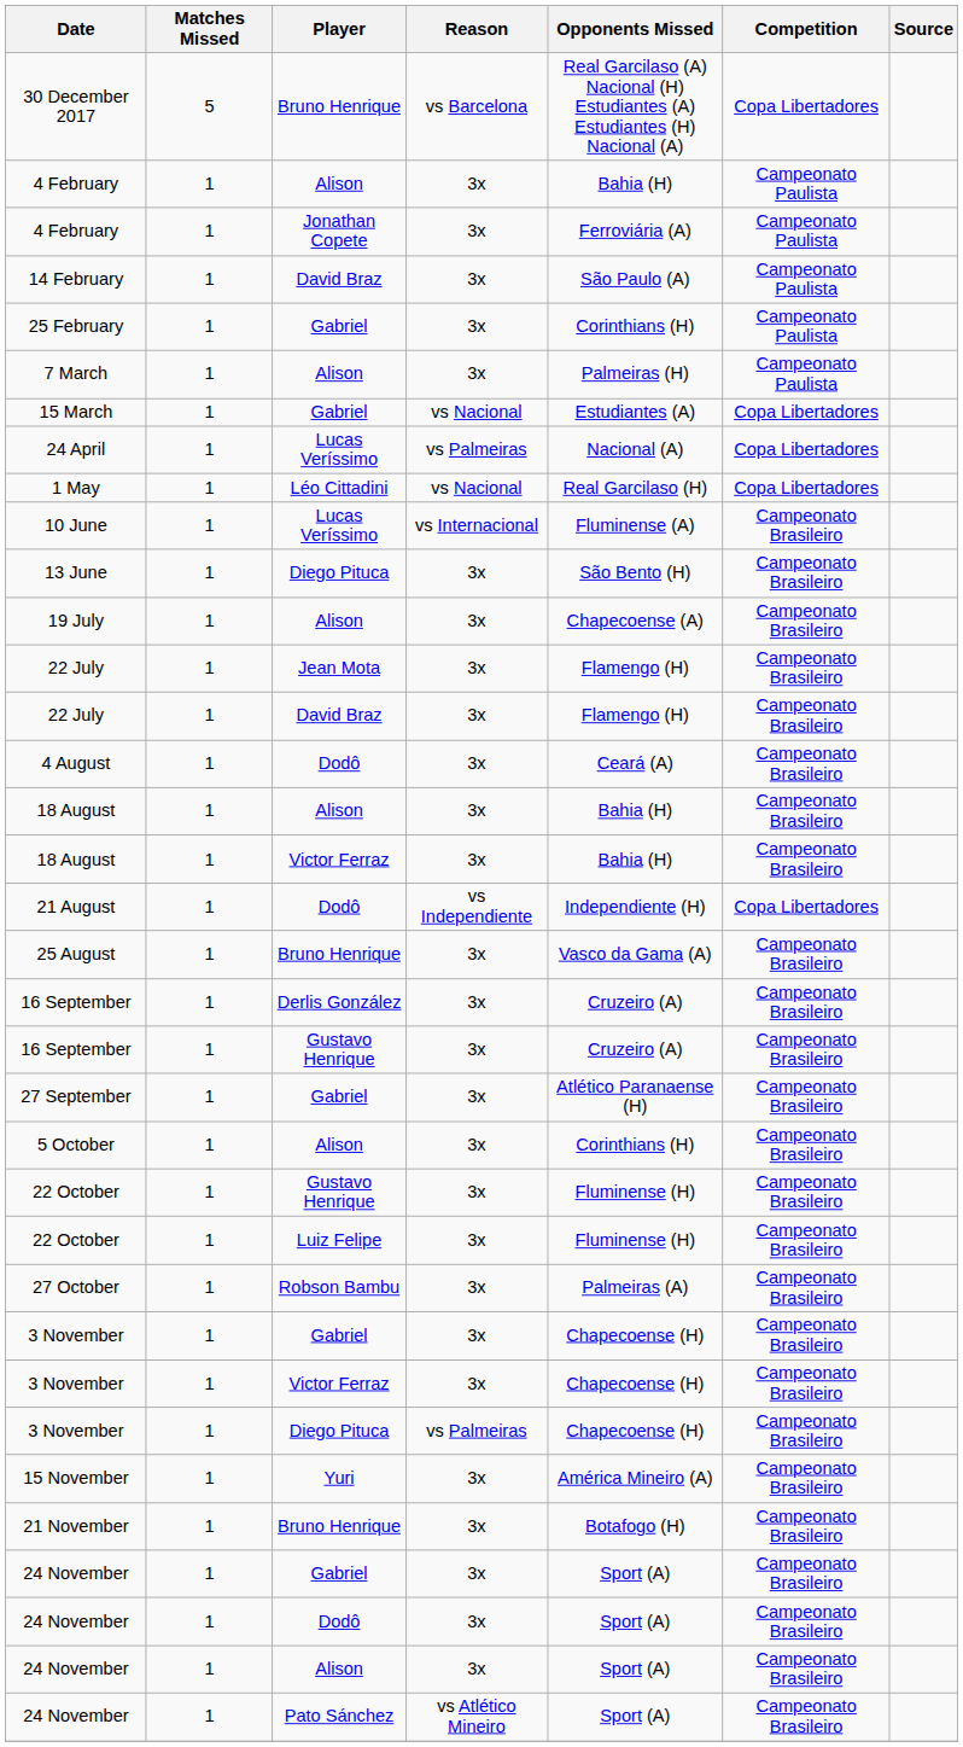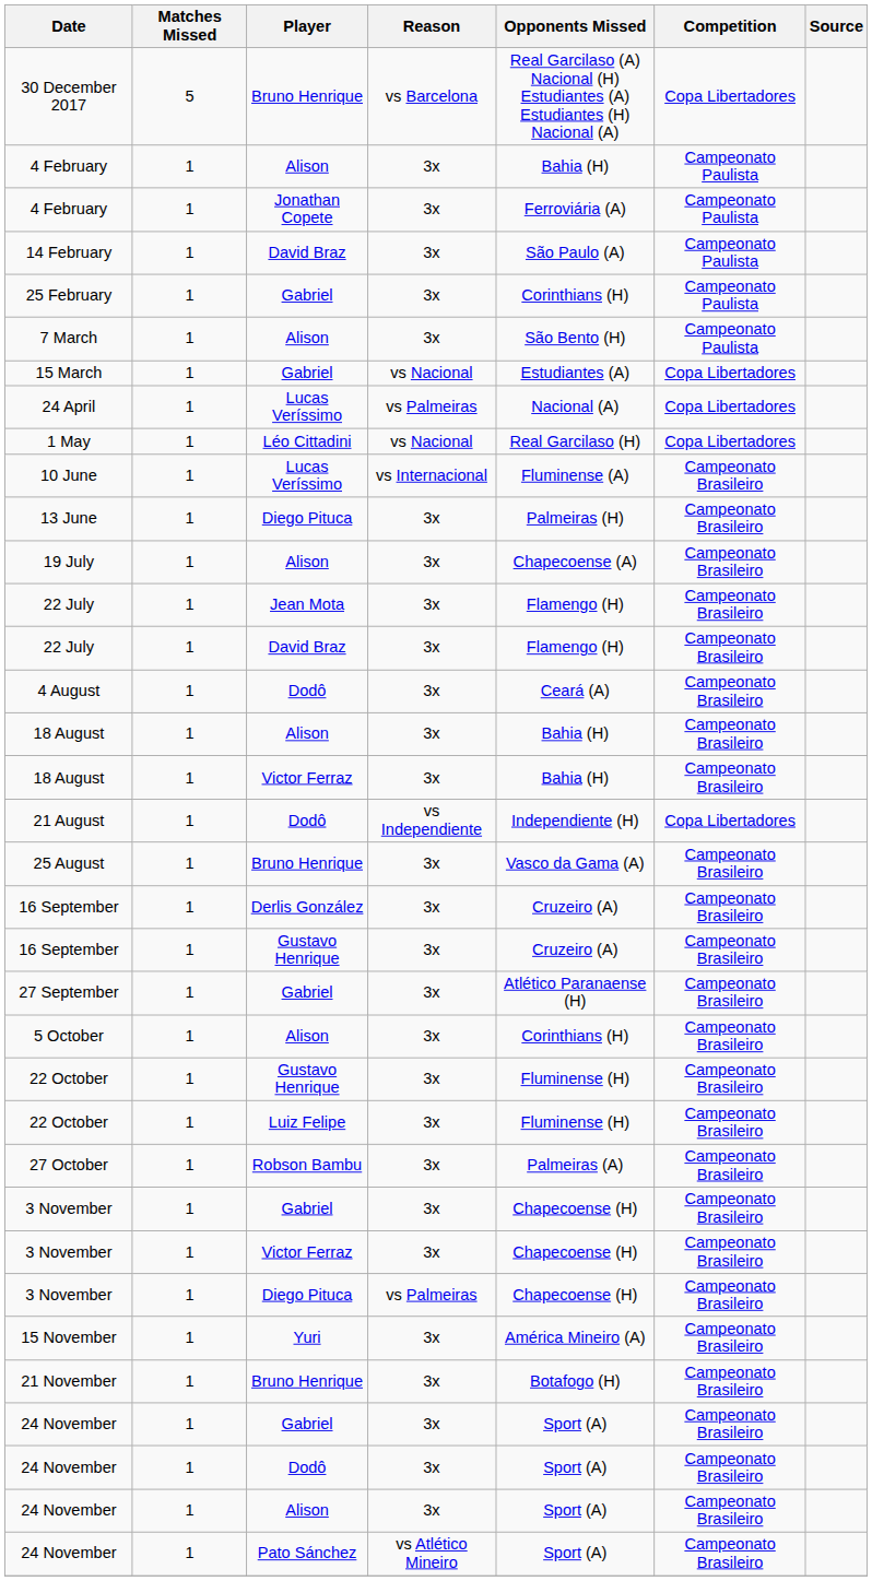 <table class="wikitable" style="text-align: center">
 <tr>
 <th>Date</th>
 <th>Matches Missed</th>
 <th>Player</th>
 <th>Reason</th>
 <th>Opponents Missed</th>
 <th>Competition</th>
 <th>Source</th>
 </tr>
 <tr>
 <td>30 December 2017</td>
 <td>5</td>
 <td><a href='#'>Bruno Henrique</a></td>
 <td> vs <a href='#'>Barcelona</a> </td>
 <td><a href='#'>Real Garcilaso</a>  (A)<br><a href='#'>Nacional</a>  (H)<br><a href='#'>Estudiantes</a>  (A)<br><a href='#'>Estudiantes</a>  (H)<br><a href='#'>Nacional</a>  (A)</td>
 <td><a href='#'>Copa Libertadores</a></td>
 <td></td>
 </tr>
 <tr>
 <td>4 February</td>
 <td>1</td>
 <td><a href='#'>Alison</a></td>
 <td>3x </td>
 <td><a href='#'>Bahia</a> (H)</td>
 <td><a href='#'>Campeonato Paulista</a></td>
 <td></td>
 </tr>
 <tr>
 <td>4 February</td>
 <td>1</td>
 <td><a href='#'>Jonathan Copete</a></td>
 <td>3x </td>
 <td><a href='#'>Ferroviária</a> (A)</td>
 <td><a href='#'>Campeonato Paulista</a></td>
 <td></td>
 </tr>
 <tr>
 <td>14 February</td>
 <td>1</td>
 <td><a href='#'>David Braz</a></td>
 <td>3x </td>
 <td><a href='#'>São Paulo</a> (A)</td>
 <td><a href='#'>Campeonato Paulista</a></td>
 <td></td>
 </tr>
 <tr>
 <td>25 February</td>
 <td>1</td>
 <td><a href='#'>Gabriel</a></td>
 <td>3x </td>
 <td><a href='#'>Corinthians</a> (H)</td>
 <td><a href='#'>Campeonato Paulista</a></td>
 <td></td>
 </tr>
 <tr>
 <td>7 March</td>
 <td>1</td>
 <td><a href='#'>Alison</a></td>
 <td>3x </td>
-<td><a href='#'>Palmeiras</a> (H)</td>
+<td><a href='#'>São Bento</a> (H)</td>
 <td><a href='#'>Campeonato Paulista</a></td>
 <td></td>
 </tr>
 <tr>
 <td>15 March</td>
 <td>1</td>
 <td><a href='#'>Gabriel</a></td>
 <td> vs <a href='#'>Nacional</a> </td>
 <td><a href='#'>Estudiantes</a>  (A)</td>
 <td><a href='#'>Copa Libertadores</a></td>
 <td></td>
 </tr>
 <tr>
 <td>24 April</td>
 <td>1</td>
 <td><a href='#'>Lucas Veríssimo</a></td>
 <td> vs <a href='#'>Palmeiras</a></td>
 <td><a href='#'>Nacional</a>  (A)</td>
 <td><a href='#'>Copa Libertadores</a></td>
 <td></td>
 </tr>
 <tr>
 <td>1 May</td>
 <td>1</td>
 <td><a href='#'>Léo Cittadini</a></td>
 <td> vs <a href='#'>Nacional</a> </td>
 <td><a href='#'>Real Garcilaso</a>  (H)</td>
 <td><a href='#'>Copa Libertadores</a></td>
 <td></td>
 </tr>
 <tr>
 <td>10 June</td>
 <td>1</td>
 <td><a href='#'>Lucas Veríssimo</a></td>
 <td> vs <a href='#'>Internacional</a></td>
 <td><a href='#'>Fluminense</a> (A)</td>
 <td><a href='#'>Campeonato Brasileiro</a></td>
 <td></td>
 </tr>
 <tr>
 <td>13 June</td>
 <td>1</td>
 <td><a href='#'>Diego Pituca</a></td>
 <td>3x </td>
-<td><a href='#'>São Bento</a> (H)</td>
+<td><a href='#'>Palmeiras</a> (H)</td>
 <td><a href='#'>Campeonato Brasileiro</a></td>
 <td></td>
 </tr>
 <tr>
 <td>19 July</td>
 <td>1</td>
 <td><a href='#'>Alison</a></td>
 <td>3x </td>
 <td><a href='#'>Chapecoense</a> (A)</td>
 <td><a href='#'>Campeonato Brasileiro</a></td>
 <td></td>
 </tr>
 <tr>
 <td>22 July</td>
 <td>1</td>
 <td><a href='#'>Jean Mota</a></td>
 <td>3x </td>
 <td><a href='#'>Flamengo</a> (H)</td>
 <td><a href='#'>Campeonato Brasileiro</a></td>
 <td></td>
 </tr>
 <tr>
 <td>22 July</td>
 <td>1</td>
 <td><a href='#'>David Braz</a></td>
 <td>3x </td>
 <td><a href='#'>Flamengo</a> (H)</td>
 <td><a href='#'>Campeonato Brasileiro</a></td>
 <td></td>
 </tr>
 <tr>
 <td>4 August</td>
 <td>1</td>
 <td><a href='#'>Dodô</a></td>
 <td>3x </td>
 <td><a href='#'>Ceará</a> (A)</td>
 <td><a href='#'>Campeonato Brasileiro</a></td>
 <td></td>
 </tr>
 <tr>
 <td>18 August</td>
 <td>1</td>
 <td><a href='#'>Alison</a></td>
 <td>3x </td>
 <td><a href='#'>Bahia</a> (H)</td>
 <td><a href='#'>Campeonato Brasileiro</a></td>
 <td></td>
 </tr>
 <tr>
 <td>18 August</td>
 <td>1</td>
 <td><a href='#'>Victor Ferraz</a></td>
 <td>3x </td>
 <td><a href='#'>Bahia</a> (H)</td>
 <td><a href='#'>Campeonato Brasileiro</a></td>
 <td></td>
 </tr>
 <tr>
 <td>21 August</td>
 <td>1</td>
 <td><a href='#'>Dodô</a></td>
 <td> vs <a href='#'>Independiente</a> </td>
 <td><a href='#'>Independiente</a> (H)</td>
 <td><a href='#'>Copa Libertadores</a></td>
 <td></td>
 </tr>
 <tr>
 <td>25 August</td>
 <td>1</td>
 <td><a href='#'>Bruno Henrique</a></td>
 <td>3x </td>
 <td><a href='#'>Vasco da Gama</a> (A)</td>
 <td><a href='#'>Campeonato Brasileiro</a></td>
 <td></td>
 </tr>
 <tr>
 <td>16 September</td>
 <td>1</td>
 <td><a href='#'>Derlis González</a></td>
 <td>3x </td>
 <td><a href='#'>Cruzeiro</a> (A)</td>
 <td><a href='#'>Campeonato Brasileiro</a></td>
 <td></td>
 </tr>
 <tr>
 <td>16 September</td>
 <td>1</td>
 <td><a href='#'>Gustavo Henrique</a></td>
 <td>3x </td>
 <td><a href='#'>Cruzeiro</a> (A)</td>
 <td><a href='#'>Campeonato Brasileiro</a></td>
 <td></td>
 </tr>
 <tr>
 <td>27 September</td>
 <td>1</td>
 <td><a href='#'>Gabriel</a></td>
 <td>3x </td>
 <td><a href='#'>Atlético Paranaense</a> (H)</td>
 <td><a href='#'>Campeonato Brasileiro</a></td>
 <td></td>
 </tr>
 <tr>
 <td>5 October</td>
 <td>1</td>
 <td><a href='#'>Alison</a></td>
 <td>3x </td>
 <td><a href='#'>Corinthians</a> (H)</td>
 <td><a href='#'>Campeonato Brasileiro</a></td>
 <td></td>
 </tr>
 <tr>
 <td>22 October</td>
 <td>1</td>
 <td><a href='#'>Gustavo Henrique</a></td>
 <td>3x </td>
 <td><a href='#'>Fluminense</a> (H)</td>
 <td><a href='#'>Campeonato Brasileiro</a></td>
 <td></td>
 </tr>
 <tr>
 <td>22 October</td>
 <td>1</td>
 <td><a href='#'>Luiz Felipe</a></td>
 <td>3x </td>
 <td><a href='#'>Fluminense</a> (H)</td>
 <td><a href='#'>Campeonato Brasileiro</a></td>
 <td></td>
 </tr>
 <tr>
 <td>27 October</td>
 <td>1</td>
 <td><a href='#'>Robson Bambu</a></td>
 <td>3x </td>
 <td><a href='#'>Palmeiras</a> (A)</td>
 <td><a href='#'>Campeonato Brasileiro</a></td>
 <td></td>
 </tr>
 <tr>
 <td>3 November</td>
 <td>1</td>
 <td><a href='#'>Gabriel</a></td>
 <td>3x </td>
 <td><a href='#'>Chapecoense</a> (H)</td>
 <td><a href='#'>Campeonato Brasileiro</a></td>
 <td></td>
 </tr>
 <tr>
 <td>3 November</td>
 <td>1</td>
 <td><a href='#'>Victor Ferraz</a></td>
 <td>3x </td>
 <td><a href='#'>Chapecoense</a> (H)</td>
 <td><a href='#'>Campeonato Brasileiro</a></td>
 <td></td>
 </tr>
 <tr>
 <td>3 November</td>
 <td>1</td>
 <td><a href='#'>Diego Pituca</a></td>
 <td> vs <a href='#'>Palmeiras</a></td>
 <td><a href='#'>Chapecoense</a> (H)</td>
 <td><a href='#'>Campeonato Brasileiro</a></td>
 <td></td>
 </tr>
 <tr>
 <td>15 November</td>
 <td>1</td>
 <td><a href='#'>Yuri</a></td>
 <td>3x </td>
 <td><a href='#'>América Mineiro</a> (A)</td>
 <td><a href='#'>Campeonato Brasileiro</a></td>
 <td></td>
 </tr>
 <tr>
 <td>21 November</td>
 <td>1</td>
 <td><a href='#'>Bruno Henrique</a></td>
 <td>3x </td>
 <td><a href='#'>Botafogo</a> (H)</td>
 <td><a href='#'>Campeonato Brasileiro</a></td>
 <td></td>
 </tr>
 <tr>
 <td>24 November</td>
 <td>1</td>
 <td><a href='#'>Gabriel</a></td>
 <td>3x </td>
 <td><a href='#'>Sport</a> (A)</td>
 <td><a href='#'>Campeonato Brasileiro</a></td>
 <td></td>
 </tr>
 <tr>
 <td>24 November</td>
 <td>1</td>
 <td><a href='#'>Dodô</a></td>
 <td>3x </td>
 <td><a href='#'>Sport</a> (A)</td>
 <td><a href='#'>Campeonato Brasileiro</a></td>
 <td></td>
 </tr>
 <tr>
 <td>24 November</td>
 <td>1</td>
 <td><a href='#'>Alison</a></td>
 <td>3x </td>
 <td><a href='#'>Sport</a> (A)</td>
 <td><a href='#'>Campeonato Brasileiro</a></td>
 <td></td>
 </tr>
 <tr>
 <td>24 November</td>
 <td>1</td>
 <td><a href='#'>Pato Sánchez</a></td>
 <td> vs <a href='#'>Atlético Mineiro</a></td>
 <td><a href='#'>Sport</a> (A)</td>
 <td><a href='#'>Campeonato Brasileiro</a></td>
 <td></td>
 </tr>
 <tr>
 </tr>
 </table>
